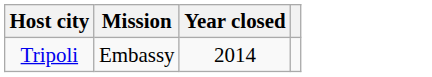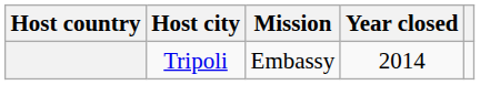 <table class="wikitable plainrowheaders" style="text-align:center;">
 <tr>
+<th scope="col">Host country</th>
 <th scope="col">Host city</th>
 <th scope="col">Mission</th>
 <th scope="col">Year closed</th>
 <th scope="col"></th>
 </tr>
 <tr>
+<th scope="row"></th>
 <td><a href='#'>Tripoli</a></td>
 <td>Embassy</td>
 <td>2014</td>
 <td></td>
 </tr>
 </table>
